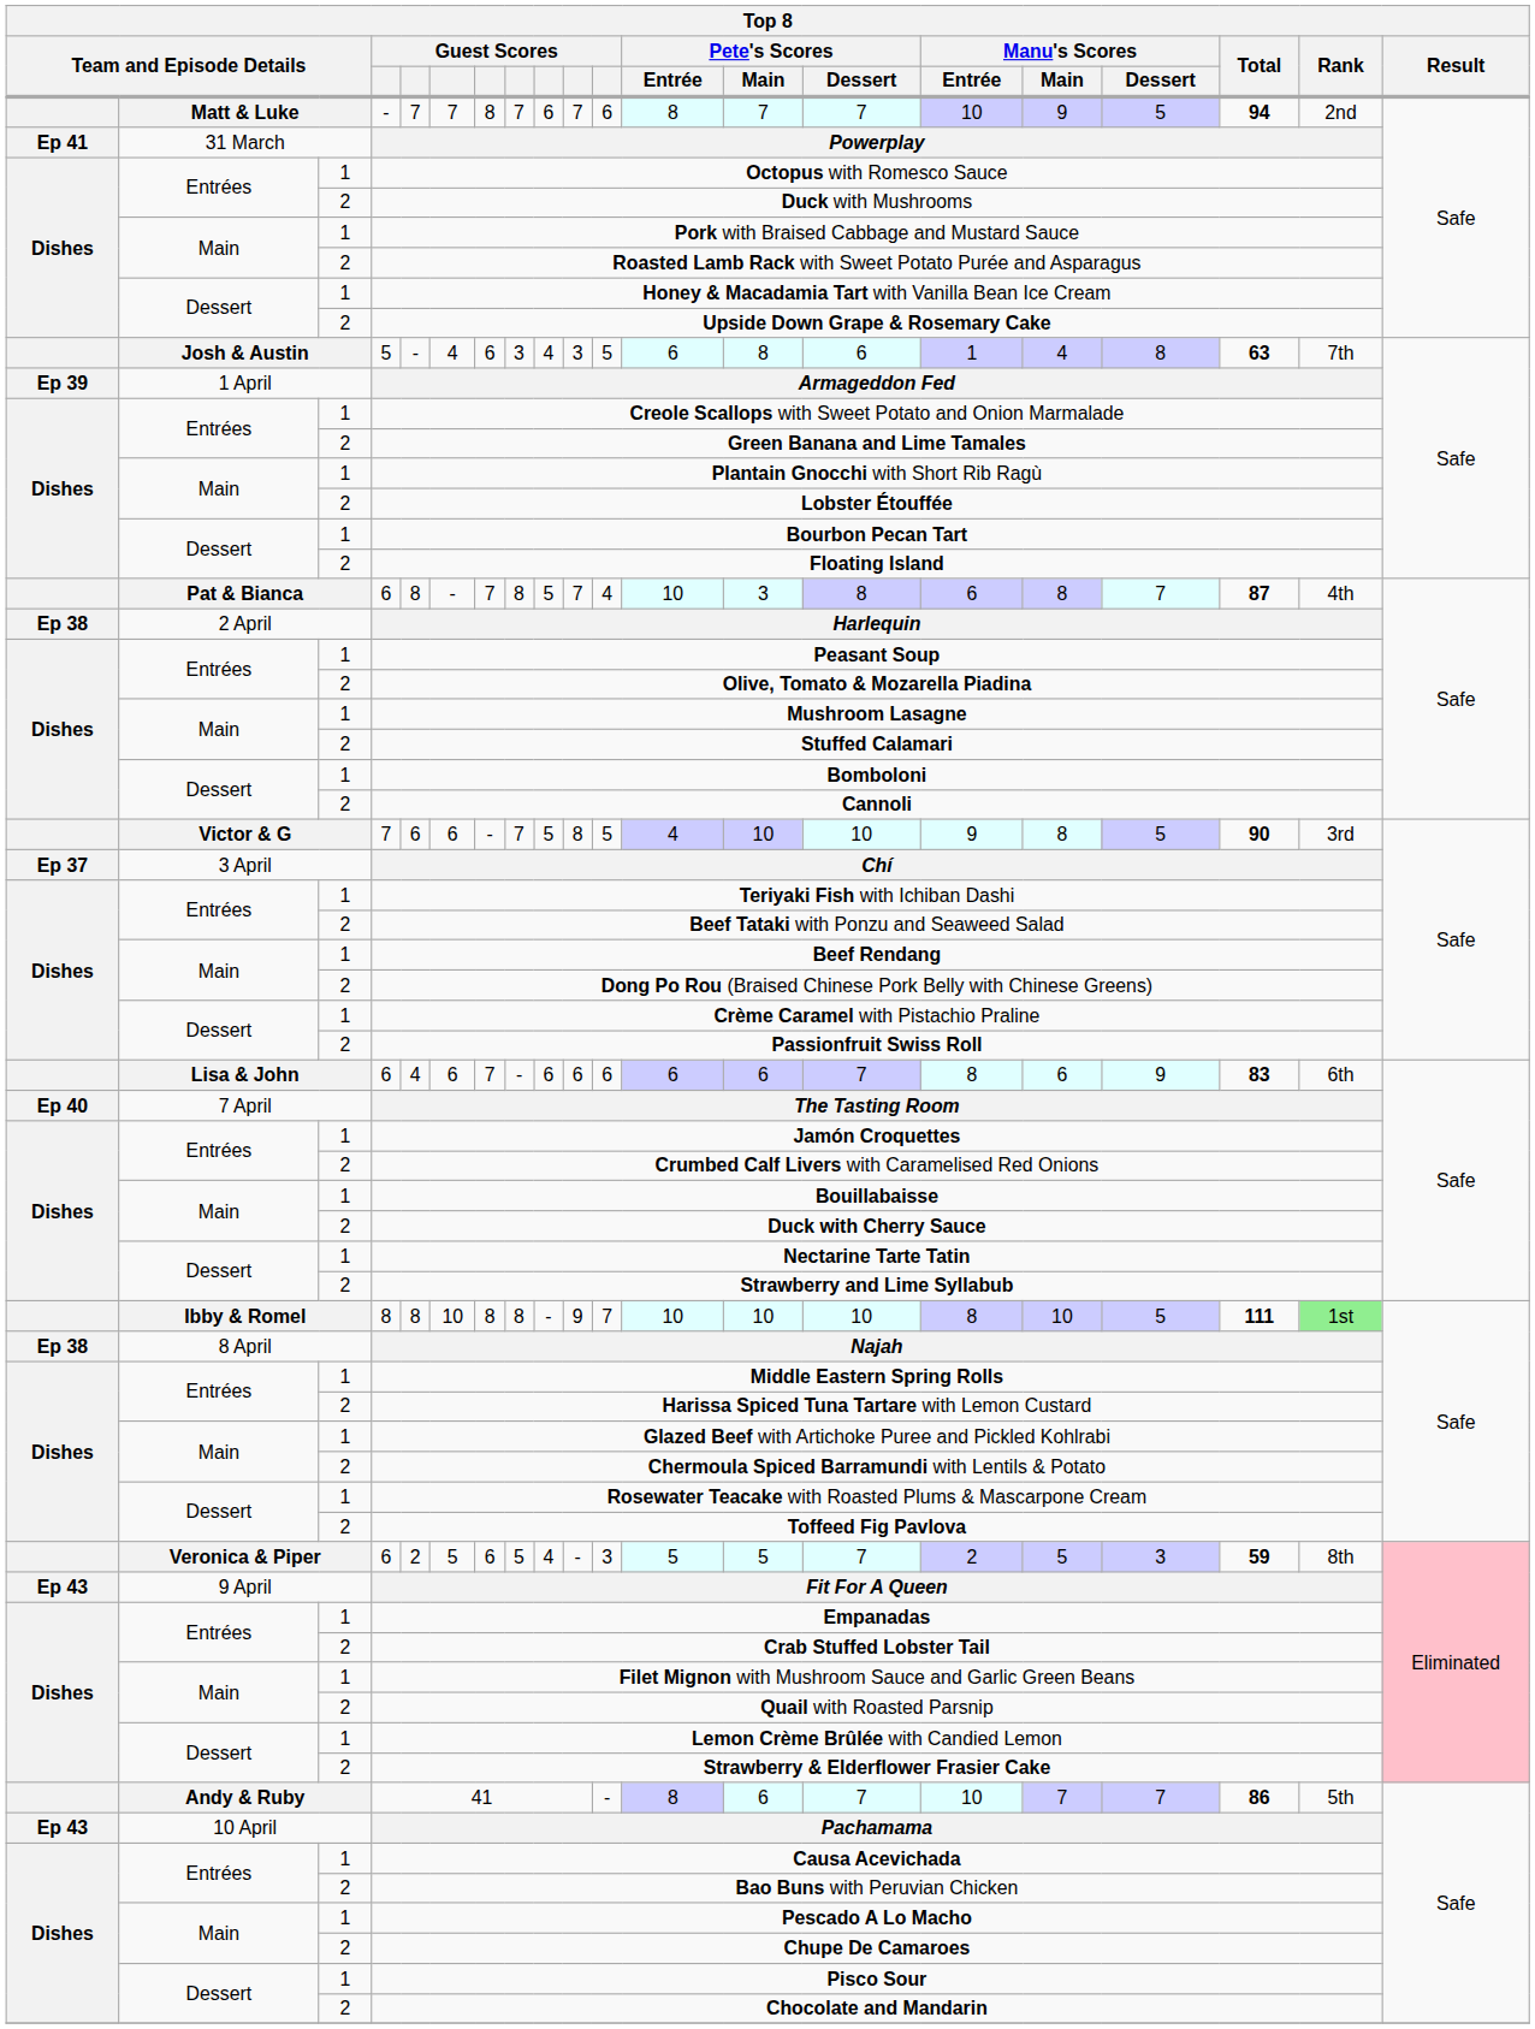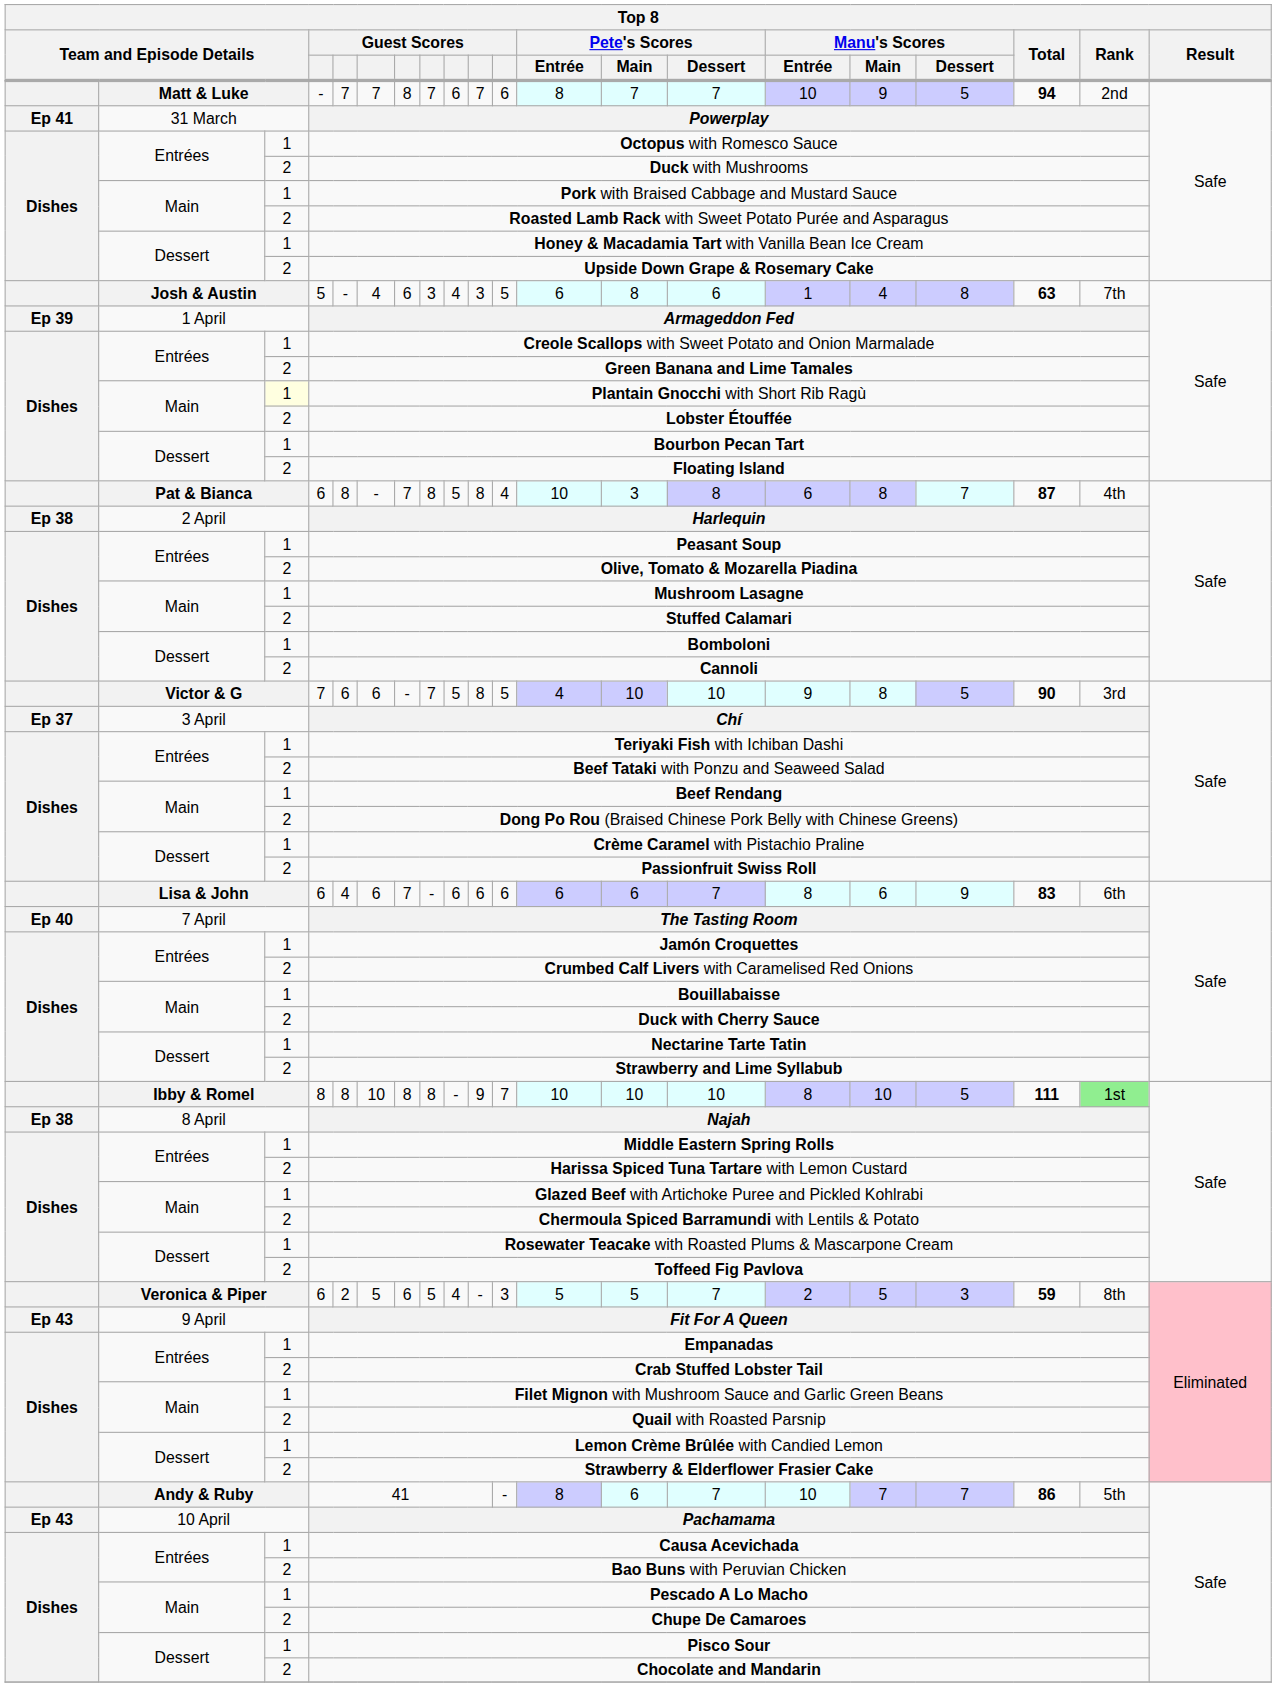 <table class="wikitable plainrowheaders" style="margin:1em auto; text-align:center; font-size:90%; width:80em;">
 <tr>
 <th colspan="20" >Top 8</th>
 </tr>
 <tr>
 <th scope="col" rowspan="2" colspan="3">Team and Episode Details</th>
 <th scope="col" colspan="8">Guest Scores</th>
 <th scope="col" colspan="3"><a href='#'>Pete</a>'s Scores</th>
 <th scope="col" colspan="3"><a href='#'>Manu</a>'s Scores</th>
 <th scope="col" rowspan="2">Total<br><small></small></th>
 <th scope="col" rowspan="2">Rank</th>
 <th scope="col" rowspan="2">Result</th>
 </tr>
 <tr>
 <th scope="col"></th>
 <th scope="col"></th>
 <th scope="col"></th>
 <th scope="col"></th>
 <th scope="col"></th>
 <th scope="col"></th>
 <th scope="col"></th>
 <th scope="col"></th>
 <th scope="col">Entrée</th>
 <th scope="col">Main</th>
 <th scope="col">Dessert</th>
 <th scope="col">Entrée</th>
 <th scope="col">Main</th>
 <th scope="col">Dessert</th>
 </tr>
 <tr style="border-top:3px solid #aaa;">
 </tr>
 <tr>
 <th></th>
 <th style="text-align:centre" colspan=2>Matt & Luke</th>
 <td>-</td>
 <td>7</td>
 <td>7</td>
 <td>8</td>
 <td>7</td>
 <td>6</td>
 <td>7</td>
 <td>6</td>
 <td bgcolor="E0FFFF">8</td>
 <td bgcolor="E0FFFF">7</td>
 <td bgcolor="E0FFFF">7</td>
 <td bgcolor="CCCCFF">10</td>
 <td bgcolor="CCCCFF">9</td>
 <td bgcolor="CCCCFF">5</td>
 <td><strong>94</strong></td>
 <td>2nd</td>
 <td rowspan="8">Safe</td>
 </tr>
 <tr>
 <th>Ep 41</th>
 <td colspan=2>31 March</td>
 <th colspan="16"><em>Powerplay</em></th>
 </tr>
 <tr>
 <th rowspan="6">Dishes</th>
 <td rowspan=2>Entrées</td>
 <td>1</td>
 <td colspan="16"><strong>Octopus</strong> with Romesco Sauce</td>
 </tr>
 <tr>
 <td>2</td>
 <td colspan="16"><strong>Duck</strong> with Mushrooms</td>
 </tr>
 <tr>
 <td rowspan=2>Main</td>
 <td>1</td>
 <td colspan="16"><strong>Pork</strong> with Braised Cabbage and Mustard Sauce</td>
 </tr>
 <tr>
 <td>2</td>
 <td colspan="16"><strong>Roasted Lamb Rack</strong> with Sweet Potato Purée and Asparagus</td>
 </tr>
 <tr>
 <td rowspan=2>Dessert</td>
 <td>1</td>
 <td colspan="16"><strong>Honey & Macadamia Tart</strong> with Vanilla Bean Ice Cream</td>
 </tr>
 <tr>
 <td>2</td>
 <td colspan="16"><strong>Upside Down Grape & Rosemary Cake</strong></td>
 </tr>
 <tr>
 <th></th>
 <th style="text-align:centre" colspan=2>Josh & Austin</th>
 <td>5</td>
 <td>-</td>
 <td>4</td>
 <td>6</td>
 <td>3</td>
 <td>4</td>
 <td>3</td>
 <td>5</td>
 <td bgcolor="E0FFFF">6</td>
 <td bgcolor="E0FFFF">8</td>
 <td bgcolor="E0FFFF">6</td>
 <td bgcolor="CCCCFF">1</td>
 <td bgcolor="CCCCFF">4</td>
 <td bgcolor="CCCCFF">8</td>
 <td><strong>63</strong></td>
 <td>7th</td>
 <td rowspan="8">Safe</td>
 </tr>
 <tr>
 <th>Ep 39</th>
 <td colspan=2>1 April</td>
 <th colspan="16"><em>Armageddon Fed</em></th>
 </tr>
 <tr>
 <th rowspan="6">Dishes</th>
 <td rowspan=2>Entrées</td>
 <td>1</td>
 <td colspan=16><strong>Creole Scallops</strong> with Sweet Potato and Onion Marmalade</td>
 </tr>
 <tr>
 <td>2</td>
 <td colspan=16><strong>Green Banana and Lime Tamales</strong></td>
 </tr>
 <tr>
 <td rowspan=2>Main</td>
-<td>1</td>
+<td style="background: lightyellow;">1</td>
 <td colspan=16><strong>Plantain Gnocchi</strong> with Short Rib Ragù</td>
 </tr>
 <tr>
 <td>2</td>
 <td colspan=16><strong>Lobster Étouffée</strong></td>
 </tr>
 <tr>
 <td rowspan=2>Dessert</td>
 <td>1</td>
 <td colspan=16><strong>Bourbon Pecan Tart</strong></td>
 </tr>
 <tr>
 <td>2</td>
 <td colspan=16><strong>Floating Island</strong></td>
 </tr>
 <tr>
 <th></th>
 <th style="text-align:centre" colspan=2>Pat & Bianca</th>
 <td>6</td>
 <td>8</td>
 <td>-</td>
 <td>7</td>
 <td>8</td>
 <td>5</td>
-<td>7</td>
+<td>8</td>
 <td>4</td>
 <td bgcolor="E0FFFF">10</td>
 <td bgcolor="E0FFFF">3</td>
 <td bgcolor="CCCCFF">8</td>
 <td bgcolor="CCCCFF">6</td>
 <td bgcolor="CCCCFF">8</td>
 <td bgcolor="E0FFFF">7</td>
 <td><strong>87</strong></td>
 <td>4th</td>
 <td rowspan="8">Safe</td>
 </tr>
 <tr>
 <th>Ep 38</th>
 <td colspan=2>2 April</td>
 <th colspan="16"><em>Harlequin</em></th>
 </tr>
 <tr>
 <th rowspan="6">Dishes</th>
 <td rowspan=2>Entrées</td>
 <td>1</td>
 <td colspan=16><strong>Peasant Soup</strong></td>
 </tr>
 <tr>
 <td>2</td>
 <td colspan="16"><strong> Olive, Tomato & Mozarella Piadina</strong></td>
 </tr>
 <tr>
 <td rowspan=2>Main</td>
 <td>1</td>
 <td colspan=16><strong>Mushroom Lasagne</strong></td>
 </tr>
 <tr>
 <td>2</td>
 <td colspan=16><strong>Stuffed Calamari</strong></td>
 </tr>
 <tr>
 <td rowspan=2>Dessert</td>
 <td>1</td>
 <td colspan=16><strong>Bomboloni</strong></td>
 </tr>
 <tr>
 <td>2</td>
 <td colspan="16"><strong>Cannoli</strong></td>
 </tr>
 <tr>
 <th></th>
 <th style="text-align:centre" colspan=2>Victor & G</th>
 <td>7</td>
 <td>6</td>
 <td>6</td>
 <td>-</td>
 <td>7</td>
 <td>5</td>
 <td>8</td>
 <td>5</td>
 <td bgcolor="CCCCFF">4</td>
 <td bgcolor="CCCCFF">10</td>
 <td bgcolor="E0FFFF">10</td>
 <td bgcolor="E0FFFF">9</td>
 <td bgcolor="E0FFFF">8</td>
 <td bgcolor="CCCCFF">5</td>
 <td><strong>90</strong></td>
 <td>3rd</td>
 <td rowspan="8">Safe</td>
 </tr>
 <tr>
 <th>Ep 37</th>
 <td colspan=2>3 April</td>
 <th colspan="16"><em>Chí</em></th>
 </tr>
 <tr>
 <th rowspan="6">Dishes</th>
 <td rowspan=2>Entrées</td>
 <td>1</td>
 <td colspan=16><strong>Teriyaki Fish</strong> with Ichiban Dashi</td>
 </tr>
 <tr>
 <td>2</td>
 <td colspan="16"><strong> Beef Tataki</strong> with Ponzu and Seaweed Salad</td>
 </tr>
 <tr>
 <td rowspan=2>Main</td>
 <td>1</td>
 <td colspan=16><strong> Beef Rendang</strong></td>
 </tr>
 <tr>
 <td>2</td>
 <td colspan="16"><strong>Dong Po Rou</strong> (Braised Chinese Pork Belly with Chinese Greens)</td>
 </tr>
 <tr>
 <td rowspan=2>Dessert</td>
 <td>1</td>
 <td colspan=16><strong>Crème Caramel</strong> with Pistachio Praline</td>
 </tr>
 <tr>
 <td>2</td>
 <td colspan="16"><strong>Passionfruit Swiss Roll</strong></td>
 </tr>
 <tr>
 <th></th>
 <th style="text-align:centre" colspan=2>Lisa & John</th>
 <td>6</td>
 <td>4</td>
 <td>6</td>
 <td>7</td>
 <td>-</td>
 <td>6</td>
 <td>6</td>
 <td>6</td>
 <td bgcolor="CCCCFF">6</td>
 <td bgcolor="CCCCFF">6</td>
 <td bgcolor="CCCCFF">7</td>
 <td bgcolor="E0FFFF">8</td>
 <td bgcolor="E0FFFF">6</td>
 <td bgcolor="E0FFFF">9</td>
 <td><strong>83</strong></td>
 <td>6th</td>
 <td rowspan="8">Safe</td>
 </tr>
 <tr>
 <th>Ep 40</th>
 <td colspan=2>7 April</td>
 <th colspan="16"><em>The Tasting Room</em></th>
 </tr>
 <tr>
 <th rowspan="6">Dishes</th>
 <td rowspan=2>Entrées</td>
 <td>1</td>
 <td colspan=16><strong>Jamón Croquettes</strong></td>
 </tr>
 <tr>
 <td>2</td>
 <td colspan="16"><strong>Crumbed Calf Livers</strong> with Caramelised Red Onions</td>
 </tr>
 <tr>
 <td rowspan=2>Main</td>
 <td>1</td>
 <td colspan=16><strong>Bouillabaisse</strong></td>
 </tr>
 <tr>
 <td>2</td>
 <td colspan="16"><strong>Duck with Cherry Sauce</strong></td>
 </tr>
 <tr>
 <td rowspan=2>Dessert</td>
 <td>1</td>
 <td colspan=16><strong>Nectarine Tarte Tatin</strong></td>
 </tr>
 <tr>
 <td>2</td>
 <td colspan="16"><strong>Strawberry and Lime Syllabub</strong></td>
 </tr>
 <tr>
 <th></th>
 <th style="text-align:centre" colspan=2>Ibby & Romel</th>
 <td>8</td>
 <td>8</td>
 <td>10</td>
 <td>8</td>
 <td>8</td>
 <td>-</td>
 <td>9</td>
 <td>7</td>
 <td bgcolor="E0FFFF">10</td>
 <td bgcolor="E0FFFF">10</td>
 <td bgcolor="E0FFFF">10</td>
 <td bgcolor="CCCCFF">8</td>
 <td bgcolor="CCCCFF">10</td>
 <td bgcolor="CCCCFF">5</td>
 <td><strong>111</strong></td>
 <td style="background:lightgreen">1st</td>
 <td rowspan="8">Safe</td>
 </tr>
 <tr>
 <th>Ep 38</th>
 <td colspan=2>8 April</td>
 <th colspan="16"><em>Najah</em></th>
 </tr>
 <tr>
 <th rowspan="6">Dishes</th>
 <td rowspan=2>Entrées</td>
 <td>1</td>
 <td colspan=16><strong>Middle Eastern Spring Rolls</strong></td>
 </tr>
 <tr>
 <td>2</td>
 <td colspan="16"><strong>Harissa Spiced Tuna Tartare</strong> with Lemon Custard</td>
 </tr>
 <tr>
 <td rowspan=2>Main</td>
 <td>1</td>
 <td colspan=16><strong>Glazed Beef</strong> with Artichoke Puree and Pickled Kohlrabi</td>
 </tr>
 <tr>
 <td>2</td>
 <td colspan="16"><strong>Chermoula Spiced Barramundi</strong> with Lentils & Potato</td>
 </tr>
 <tr>
 <td rowspan=2>Dessert</td>
 <td>1</td>
 <td colspan=16><strong> Rosewater Teacake</strong> with Roasted Plums & Mascarpone Cream</td>
 </tr>
 <tr>
 <td>2</td>
 <td colspan="16"><strong>Toffeed Fig Pavlova</strong></td>
 </tr>
 <tr>
 <th></th>
 <th style="text-align:centre" colspan=2>Veronica & Piper</th>
 <td>6</td>
 <td>2</td>
 <td>5</td>
 <td>6</td>
 <td>5</td>
 <td>4</td>
 <td>-</td>
 <td>3</td>
 <td bgcolor="E0FFFF">5</td>
 <td bgcolor="E0FFFF">5</td>
 <td bgcolor="E0FFFF">7</td>
 <td bgcolor="CCCCFF">2</td>
 <td bgcolor="CCCCFF">5</td>
 <td bgcolor="CCCCFF">3</td>
 <td><strong>59</strong></td>
 <td>8th</td>
 <td style="background:pink" rowspan="8">Eliminated</td>
 </tr>
 <tr>
 <th>Ep 43</th>
 <td colspan=2>9 April</td>
 <th colspan="16"><em>Fit For A Queen</em></th>
 </tr>
 <tr>
 <th rowspan="6">Dishes</th>
 <td rowspan=2>Entrées</td>
 <td>1</td>
 <td colspan=16><strong>Empanadas</strong></td>
 </tr>
 <tr>
 <td>2</td>
 <td colspan="16"><strong>Crab Stuffed Lobster Tail </strong></td>
 </tr>
 <tr>
 <td rowspan=2>Main</td>
 <td>1</td>
 <td colspan=16><strong> Filet Mignon</strong> with Mushroom Sauce and Garlic Green Beans</td>
 </tr>
 <tr>
 <td>2</td>
 <td colspan="16"><strong> Quail</strong> with Roasted Parsnip</td>
 </tr>
 <tr>
 <td rowspan=2>Dessert</td>
 <td>1</td>
 <td colspan=16><strong>Lemon Crème Brûlée</strong>  with Candied Lemon</td>
 </tr>
 <tr>
 <td>2</td>
 <td colspan="16"><strong>Strawberry & Elderflower Frasier Cake</strong></td>
 </tr>
 <tr>
 <th></th>
 <th style="text-align:centre" colspan=2>Andy & Ruby</th>
 <td colspan="7">41</td>
 <td>-</td>
 <td bgcolor="CCCCFF">8</td>
 <td bgcolor="E0FFFF">6</td>
 <td bgcolor="E0FFFF">7</td>
 <td bgcolor="E0FFFF">10</td>
 <td bgcolor="CCCCFF">7</td>
 <td bgcolor="CCCCFF">7</td>
 <td><strong>86</strong></td>
 <td>5th</td>
 <td rowspan="8">Safe</td>
 </tr>
 <tr>
 <th>Ep 43</th>
 <td colspan=2>10 April</td>
 <th colspan="16"><em>Pachamama</em></th>
 </tr>
 <tr>
 <th rowspan="6">Dishes</th>
 <td rowspan=2>Entrées</td>
 <td>1</td>
 <td colspan=16><strong>Causa Acevichada</strong></td>
 </tr>
 <tr>
 <td>2</td>
 <td colspan="16"><strong>Bao Buns</strong> with Peruvian Chicken</td>
 </tr>
 <tr>
 <td rowspan=2>Main</td>
 <td>1</td>
 <td colspan=16><strong>Pescado A Lo Macho</strong></td>
 </tr>
 <tr>
 <td>2</td>
 <td colspan="16"><strong>Chupe De Camaroes</strong></td>
 </tr>
 <tr>
 <td rowspan=2>Dessert</td>
 <td>1</td>
 <td colspan=16><strong>Pisco Sour</strong></td>
 </tr>
 <tr>
 <td>2</td>
 <td colspan="16"><strong>Chocolate and Mandarin</strong></td>
 </tr>
 <tr>
 </tr>
 </table>
